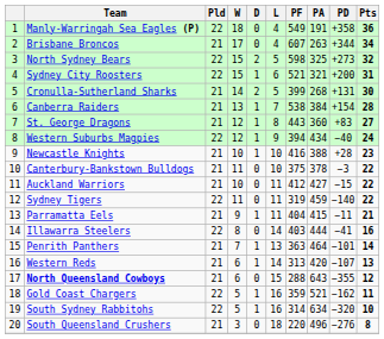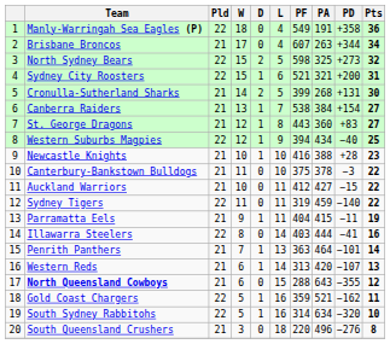 <table class="wikitable" style="text-align:center;">
 <tr>
 <th width=20 abbr="Position×"></th>
 <th width=240>Team</th>
 <th width=20 abbr="Played">Pld</th>
 <th width=20 abbr="Won">W</th>
 <th width=20 abbr="Drawn">D</th>
 <th width=20 abbr="Lost">L</th>
 <th width=20 abbr="Points for">PF</th>
 <th width=20 abbr="Points against">PA</th>
 <th width=20 abbr="Points difference">PD</th>
 <th width=20 abbr="Points">Pts</th>
 </tr>
 <tr style="background: #ccffcc;">
 <td>1</td>
 <td style="text-align:left;"> <a href='#'>Manly-Warringah Sea Eagles</a> <strong>(P)</strong></td>
 <td>22</td>
 <td>18</td>
 <td>0</td>
 <td>4</td>
 <td>549</td>
 <td>191</td>
 <td>+358</td>
 <td><strong>36</strong></td>
 </tr>
 <tr style="background: #ccffcc;">
 <td>2</td>
 <td style="text-align:left;"> <a href='#'>Brisbane Broncos</a></td>
 <td>21</td>
 <td>17</td>
 <td>0</td>
 <td>4</td>
 <td>607</td>
 <td>263</td>
 <td>+344</td>
 <td><strong>34</strong></td>
 </tr>
 <tr style="background: #ccffcc;">
 <td>3</td>
 <td style="text-align:left;"> <a href='#'>North Sydney Bears</a></td>
 <td>22</td>
 <td>15</td>
 <td>2</td>
 <td>5</td>
 <td>598</td>
 <td>325</td>
 <td>+273</td>
 <td><strong>32</strong></td>
 </tr>
 <tr style="background: #ccffcc;">
 <td>4</td>
 <td style="text-align:left;"> <a href='#'>Sydney City Roosters</a></td>
 <td>22</td>
 <td>15</td>
 <td>1</td>
 <td>6</td>
 <td>521</td>
 <td>321</td>
 <td>+200</td>
 <td><strong>31</strong></td>
 </tr>
 <tr style="background: #ccffcc;">
 <td>5</td>
 <td style="text-align:left;"> <a href='#'>Cronulla-Sutherland Sharks</a></td>
 <td>21</td>
 <td>14</td>
 <td>2</td>
 <td>5</td>
 <td>399</td>
 <td>268</td>
 <td>+131</td>
 <td><strong>30</strong></td>
 </tr>
 <tr style="background: #ccffcc;">
 <td>6</td>
 <td style="text-align:left;"> <a href='#'>Canberra Raiders</a></td>
 <td>21</td>
 <td>13</td>
 <td>1</td>
 <td>7</td>
 <td>538</td>
 <td>384</td>
 <td>+154</td>
-<td><strong>28</strong></td>
+<td><strong>27</strong></td>
 </tr>
 <tr style="background: #ccffcc;">
 <td>7</td>
 <td style="text-align:left;"> <a href='#'>St. George Dragons</a></td>
 <td>21</td>
 <td>12</td>
 <td>1</td>
 <td>8</td>
 <td>443</td>
 <td>360</td>
 <td>+83</td>
 <td><strong>27</strong></td>
 </tr>
 <tr style="background: #ccffcc;">
 <td>8</td>
 <td style="text-align:left;"> <a href='#'>Western Suburbs Magpies</a></td>
 <td>22</td>
 <td>12</td>
 <td>1</td>
 <td>9</td>
 <td>394</td>
 <td>434</td>
 <td>−40</td>
-<td><strong>24</strong></td>
+<td><strong>25</strong></td>
 </tr>
 <tr>
 <td>9</td>
 <td style="text-align:left;"> <a href='#'>Newcastle Knights</a></td>
 <td>21</td>
 <td>10</td>
 <td>1</td>
 <td>10</td>
 <td>416</td>
 <td>388</td>
 <td>+28</td>
 <td><strong>23</strong></td>
 </tr>
 <tr>
 <td>10</td>
 <td style="text-align:left;"> <a href='#'>Canterbury-Bankstown Bulldogs</a></td>
 <td>21</td>
 <td>11</td>
 <td>0</td>
 <td>10</td>
 <td>375</td>
 <td>378</td>
 <td>−3</td>
 <td><strong>22</strong></td>
 </tr>
 <tr>
 <td>11</td>
 <td style="text-align:left;"> <a href='#'>Auckland Warriors</a></td>
 <td>21</td>
 <td>10</td>
 <td>0</td>
 <td>11</td>
 <td>412</td>
 <td>427</td>
 <td>−15</td>
 <td><strong>22</strong></td>
 </tr>
 <tr>
 <td>12</td>
 <td style="text-align:left;"> <a href='#'>Sydney Tigers</a></td>
 <td>22</td>
 <td>11</td>
 <td>0</td>
 <td>11</td>
 <td>319</td>
 <td>459</td>
 <td>−140</td>
 <td><strong>22</strong></td>
 </tr>
 <tr>
 <td>13</td>
 <td style="text-align:left;"> <a href='#'>Parramatta Eels</a></td>
 <td>21</td>
 <td>9</td>
 <td>1</td>
 <td>11</td>
 <td>404</td>
 <td>415</td>
 <td>−11</td>
-<td><strong>21</strong></td>
+<td><strong>19</strong></td>
 </tr>
 <tr>
 <td>14</td>
 <td style="text-align:left;"> <a href='#'>Illawarra Steelers</a></td>
 <td>22</td>
 <td>8</td>
 <td>0</td>
 <td>14</td>
 <td>403</td>
 <td>444</td>
 <td>−41</td>
 <td><strong>16</strong></td>
 </tr>
 <tr>
 <td>15</td>
 <td style="text-align:left;"> <a href='#'>Penrith Panthers</a></td>
 <td>21</td>
 <td>7</td>
 <td>1</td>
 <td>13</td>
 <td>363</td>
 <td>464</td>
 <td>−101</td>
 <td><strong>14</strong></td>
 </tr>
 <tr>
 <td>16</td>
 <td style="text-align:left;"> <a href='#'>Western Reds</a></td>
 <td>21</td>
 <td>6</td>
 <td>1</td>
 <td>14</td>
 <td>313</td>
 <td>420</td>
 <td>−107</td>
 <td><strong>13</strong></td>
 </tr>
 <tr>
 <td>17</td>
 <td style="text-align:left;"> <strong><a href='#'>North Queensland Cowboys</a></strong></td>
 <td>21</td>
 <td>6</td>
 <td>0</td>
 <td>15</td>
 <td>288</td>
 <td>643</td>
 <td>−355</td>
 <td><strong>12</strong></td>
 </tr>
 <tr>
 <td>18</td>
 <td style="text-align:left;"> <a href='#'>Gold Coast Chargers</a></td>
 <td>22</td>
 <td>5</td>
 <td>1</td>
 <td>16</td>
 <td>359</td>
 <td>521</td>
 <td>−162</td>
 <td><strong>11</strong></td>
 </tr>
 <tr>
 <td>19</td>
 <td style="text-align:left;"> <a href='#'>South Sydney Rabbitohs</a></td>
 <td>22</td>
 <td>5</td>
 <td>1</td>
 <td>16</td>
 <td>314</td>
 <td>634</td>
 <td>−320</td>
 <td><strong>10</strong></td>
 </tr>
 <tr>
 <td>20</td>
 <td style="text-align:left;"> <a href='#'>South Queensland Crushers</a></td>
 <td>21</td>
 <td>3</td>
 <td>0</td>
 <td>18</td>
 <td>220</td>
 <td>496</td>
 <td>−276</td>
 <td><strong>8</strong></td>
 </tr>
 <tr>
 </tr>
 </table>
